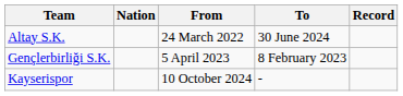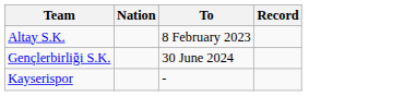 <table class="wikitable mw-collapsible mw-collapsed">
 <tr>
 <th>Team</th>
 <th>Nation</th>
-<th>From</th>
 <th>To</th>
 <th>Record</th>
 </tr>
 <tr>
 <td><a href='#'>Altay S.K.</a></td>
 <td></td>
-<td>24 March 2022</td>
-<td>30 June 2024</td>
+<td>8 February 2023</td>
 <td></td>
 </tr>
 <tr>
 <td><a href='#'>Gençlerbirliği S.K.</a></td>
 <td></td>
-<td>5 April 2023</td>
-<td>8 February 2023</td>
+<td>30 June 2024</td>
 <td></td>
 </tr>
 <tr>
 <td><a href='#'>Kayserispor</a></td>
 <td></td>
-<td>10 October 2024</td>
 <td>-</td>
 <td></td>
 </tr>
 </table>
